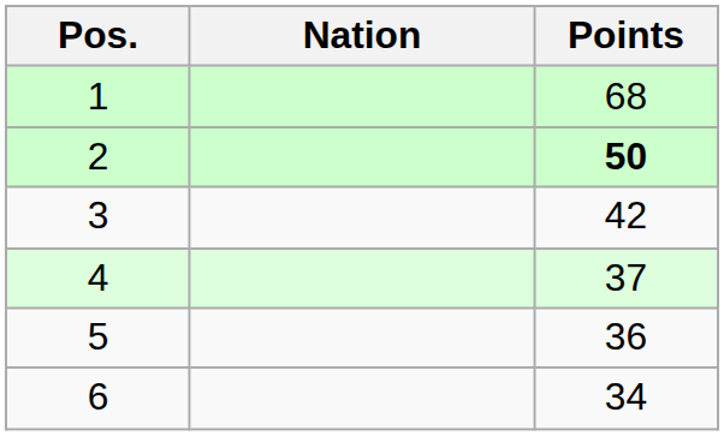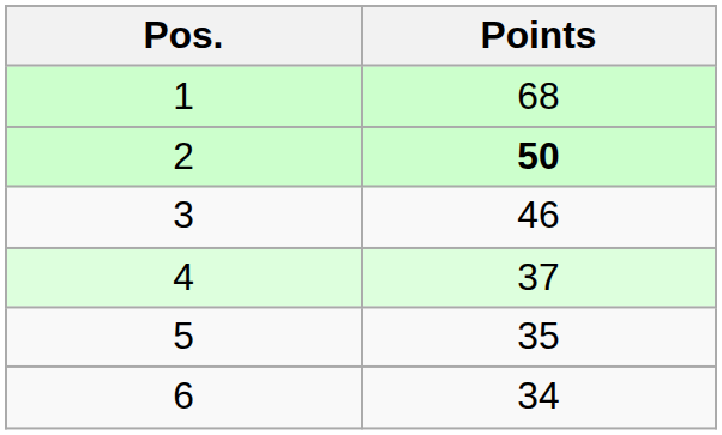 <table class="wikitable gauche" cellspacing="1" style="width:300px;">
 <tr style="background:#efefef; text-align:center;">
 <th style="width:70px;">Pos.</th>
-<th>Nation</th>
 <th style="width:70px;">Points</th>
 </tr>
 <tr style="vertical-align:top; text-align:center; background:#ccffcc;">
 <td>1</td>
-<td style="text-align:left;"></td>
 <td>68</td>
 </tr>
 <tr style="vertical-align:top; text-align:center; background:#ccffcc;">
 <td>2</td>
-<td style="text-align:left;"></td>
 <td><strong>50</strong></td>
 </tr>
 <tr style="vertical-align:top; text-align:center;">
 <td>3</td>
-<td style="text-align:left;"></td>
-<td>42</td>
+<td>46</td>
 </tr>
 <tr style="vertical-align:top; text-align:center; background:#ddffdd;">
 <td>4</td>
-<td style="text-align:left;"></td>
 <td>37</td>
 </tr>
 <tr style="vertical-align:top; text-align:center;">
 <td>5</td>
-<td style="text-align:left;"></td>
-<td>36</td>
+<td>35</td>
 </tr>
 <tr style="vertical-align:top; text-align:center;">
 <td>6</td>
-<td style="text-align:left;"></td>
 <td>34</td>
 </tr>
 </table>
